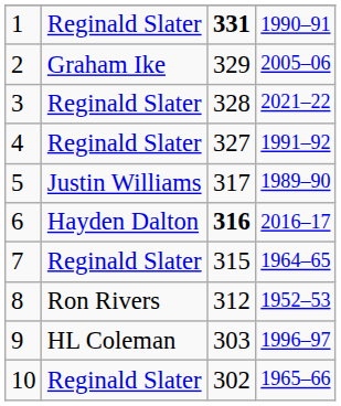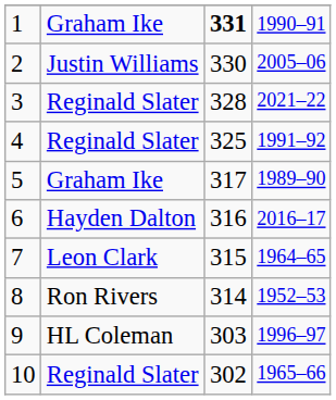 <table class="wikitable">
 <tr>
 </tr>
 <tr>
 <td>1</td>
-<td><a href='#'>Reginald Slater</a></td>
+<td><a href='#'>Graham Ike</a></td>
 <td><strong>331</strong></td>
 <td style="font-size:80%;"><a href='#'>1990–91</a></td>
 </tr>
 <tr>
 <td>2</td>
-<td><a href='#'>Graham Ike</a></td>
-<td>329</td>
+<td><a href='#'>Justin Williams</a></td>
+<td>330</td>
 <td style="font-size:80%;"><a href='#'>2005–06</a></td>
 </tr>
 <tr>
 <td>3</td>
 <td><a href='#'>Reginald Slater</a></td>
 <td>328</td>
 <td style="font-size:80%;"><a href='#'>2021–22</a></td>
 </tr>
 <tr>
 <td>4</td>
 <td><a href='#'>Reginald Slater</a></td>
-<td>327</td>
+<td>325</td>
 <td style="font-size:80%;"><a href='#'>1991–92</a></td>
 </tr>
 <tr>
 <td>5</td>
-<td><a href='#'>Justin Williams</a></td>
+<td><a href='#'>Graham Ike</a></td>
 <td>317</td>
 <td style="font-size:80%;"><a href='#'>1989–90</a></td>
 </tr>
 <tr>
 <td>6</td>
 <td><a href='#'>Hayden Dalton</a></td>
-<td><strong>316</strong></td>
+<td>316</td>
 <td style="font-size:80%;"><a href='#'>2016–17</a></td>
 </tr>
 <tr>
 <td>7</td>
-<td><a href='#'>Reginald Slater</a></td>
+<td><a href='#'>Leon Clark</a></td>
 <td>315</td>
 <td style="font-size:80%;"><a href='#'>1964–65</a></td>
 </tr>
 <tr>
 <td>8</td>
 <td>Ron Rivers</td>
-<td>312</td>
+<td>314</td>
 <td style="font-size:80%;"><a href='#'>1952–53</a></td>
 </tr>
 <tr>
 <td>9</td>
 <td>HL Coleman</td>
 <td>303</td>
 <td style="font-size:80%;"><a href='#'>1996–97</a></td>
 </tr>
 <tr>
 <td>10</td>
 <td><a href='#'>Reginald Slater</a></td>
 <td>302</td>
 <td style="font-size:80%;"><a href='#'>1965–66</a></td>
 </tr>
 </table>
